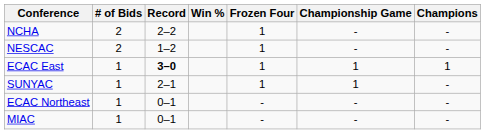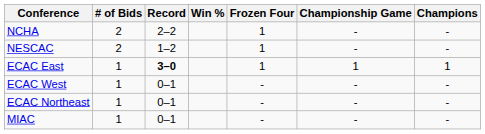 <table class="wikitable sortable">
 <tr>
 <th>Conference</th>
 <th># of Bids</th>
 <th>Record</th>
 <th>Win %</th>
 <th>Frozen Four</th>
 <th>Championship Game</th>
 <th>Champions</th>
 </tr>
 <tr align="center">
 <td align="left"><a href='#'>NCHA</a></td>
 <td>2</td>
 <td>2–2</td>
 <td></td>
 <td>1</td>
 <td>-</td>
 <td>-</td>
 </tr>
 <tr align="center">
 <td align="left"><a href='#'>NESCAC</a></td>
 <td>2</td>
 <td>1–2</td>
 <td></td>
 <td>1</td>
 <td>-</td>
 <td>-</td>
 </tr>
 <tr align="center">
 <td align="left"><a href='#'>ECAC East</a></td>
 <td>1</td>
 <td><strong>3–0</strong></td>
 <td></td>
 <td>1</td>
 <td>1</td>
 <td>1</td>
 </tr>
 <tr align="center">
-<td align="left"><a href='#'>SUNYAC</a></td>
+<td align="left"><a href='#'>ECAC West</a></td>
 <td>1</td>
-<td>2–1</td>
+<td>0–1</td>
 <td></td>
-<td>1</td>
-<td>1</td>
+<td>-</td>
+<td>-</td>
 <td>-</td>
 </tr>
 <tr align="center">
 <td align="left"><a href='#'>ECAC Northeast</a></td>
 <td>1</td>
 <td>0–1</td>
 <td></td>
 <td>-</td>
 <td>-</td>
 <td>-</td>
 </tr>
 <tr align="center">
 <td align="left"><a href='#'>MIAC</a></td>
 <td>1</td>
 <td>0–1</td>
 <td></td>
 <td>-</td>
 <td>-</td>
 <td>-</td>
 </tr>
 </table>
